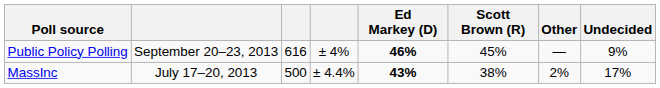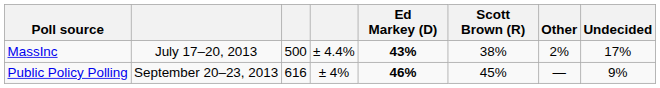 <table class="wikitable" style="text-align:center">
 <tr valign= bottom>
 <th>Poll source</th>
 <th></th>
 <th></th>
 <th></th>
 <th style="width:100px;">Ed<br>Markey (D)</th>
 <th style="width:100px;">Scott<br>Brown (R)</th>
 <th>Other</th>
 <th>Undecided</th>
 </tr>
 <tr>
+<td align=left><a href='#'>MassInc</a></td>
+<td>July 17–20, 2013</td>
+<td>500</td>
+<td>± 4.4%</td>
+<td><strong>43%</strong></td>
+<td>38%</td>
+<td>2%</td>
+<td>17%</td>
+</tr>
+<tr>
 <td align=left><a href='#'>Public Policy Polling</a></td>
 <td>September 20–23, 2013</td>
 <td>616</td>
 <td>± 4%</td>
 <td><strong>46%</strong></td>
 <td>45%</td>
 <td>—</td>
 <td>9%</td>
 </tr>
-<tr>
-<td align=left><a href='#'>MassInc</a></td>
-<td>July 17–20, 2013</td>
-<td>500</td>
-<td>± 4.4%</td>
-<td><strong>43%</strong></td>
-<td>38%</td>
-<td>2%</td>
-<td>17%</td>
-</tr>
 </table>
